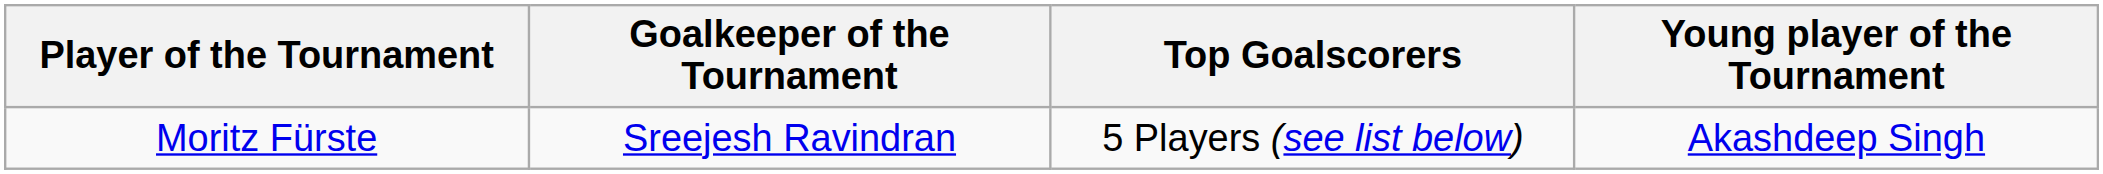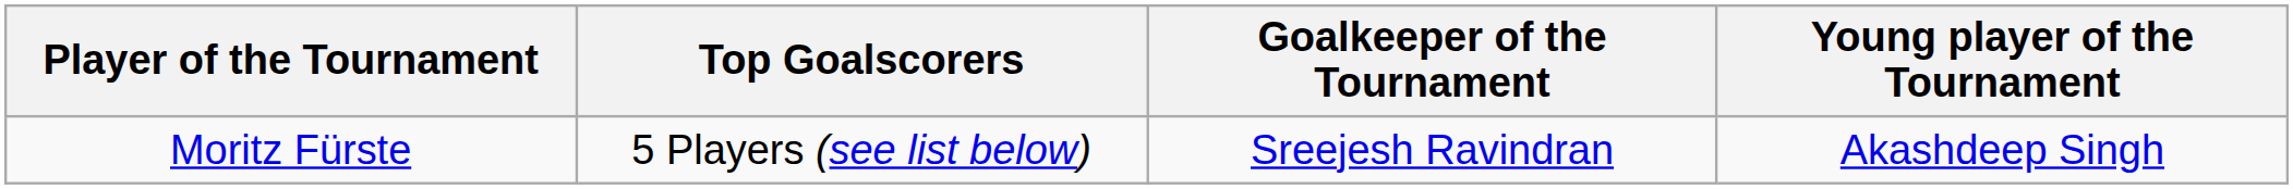 <table class=wikitable style="margin:auto; text-align:center">
 <tr>
 <th style="width: 250px;">Player of the Tournament</th>
+<th style="width: 250px;">Top Goalscorers</th>
 <th style="width: 250px;">Goalkeeper of the Tournament</th>
-<th style="width: 250px;">Top Goalscorers</th>
 <th style="width: 250px;">Young player of the Tournament</th>
 </tr>
 <tr>
 <td> <a href='#'>Moritz Fürste</a></td>
+<td>5 Players <em>(<a href='#'>see list below</a>)</em></td>
 <td> <a href='#'>Sreejesh Ravindran</a></td>
-<td>5 Players <em>(<a href='#'>see list below</a>)</em></td>
 <td> <a href='#'>Akashdeep Singh</a></td>
 </tr>
 </table>
